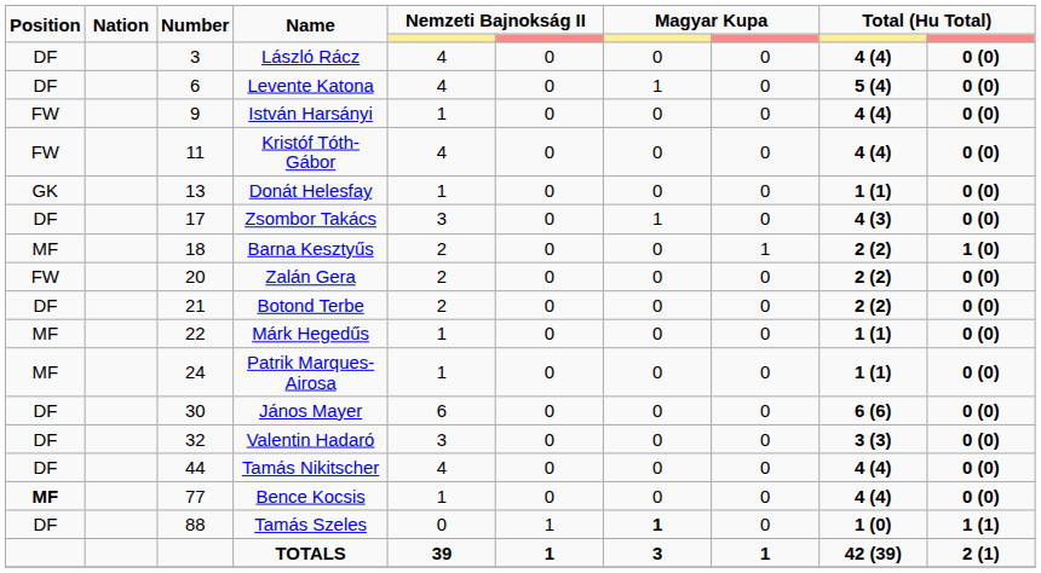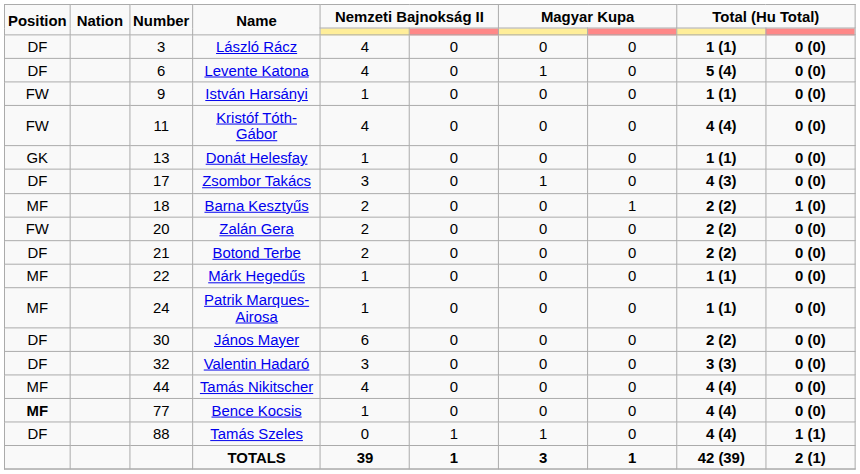 <table class="wikitable" style="font-size: 95%; text-align: center;">
 <tr>
 <td rowspan="2" width="5%" align="center"><strong>Position</strong></td>
 <td rowspan="2" width="7%" align="center"><strong>Nation</strong></td>
 <td rowspan="2" width="5%" align="center"><strong>Number</strong></td>
 <td rowspan="2" width="15%" align="center"><strong>Name</strong></td>
 <td colspan="2" align="center"><strong>Nemzeti Bajnokság II</strong></td>
 <td colspan="2" align="center"><strong>Magyar Kupa</strong></td>
 <td colspan="2" align="center"><strong>Total (Hu Total)</strong></td>
 </tr>
 <tr>
 <th width=60 style="background: #FFEE99"></th>
 <th width=60 style="background: #FF8888"></th>
 <th width=60 style="background: #FFEE99"></th>
 <th width=60 style="background: #FF8888"></th>
 <th width=60 style="background: #FFEE99"></th>
 <th width=60 style="background: #FF8888"></th>
 </tr>
 <tr>
 <td>DF</td>
 <td></td>
 <td>3</td>
 <td><a href='#'>László Rácz</a></td>
 <td>4</td>
 <td>0</td>
 <td>0</td>
 <td>0</td>
-<td><strong>4 (4)</strong></td>
+<td><strong>1 (1)</strong></td>
 <td><strong>0 (0)</strong></td>
 </tr>
 <tr>
 <td>DF</td>
 <td></td>
 <td>6</td>
 <td><a href='#'>Levente Katona</a></td>
 <td>4</td>
 <td>0</td>
 <td>1</td>
 <td>0</td>
 <td><strong>5 (4)</strong></td>
 <td><strong>0 (0)</strong></td>
 </tr>
 <tr>
 <td>FW</td>
 <td></td>
 <td>9</td>
 <td><a href='#'>István Harsányi</a></td>
 <td>1</td>
 <td>0</td>
 <td>0</td>
 <td>0</td>
-<td><strong>4 (4)</strong></td>
+<td><strong>1 (1)</strong></td>
 <td><strong>0 (0)</strong></td>
 </tr>
 <tr>
 <td>FW</td>
 <td></td>
 <td>11</td>
 <td><a href='#'>Kristóf Tóth-Gábor</a></td>
 <td>4</td>
 <td>0</td>
 <td>0</td>
 <td>0</td>
 <td><strong>4 (4)</strong></td>
 <td><strong>0 (0)</strong></td>
 </tr>
 <tr>
 <td>GK</td>
 <td></td>
 <td>13</td>
 <td><a href='#'>Donát Helesfay</a></td>
 <td>1</td>
 <td>0</td>
 <td>0</td>
 <td>0</td>
 <td><strong>1 (1)</strong></td>
 <td><strong>0 (0)</strong></td>
 </tr>
 <tr>
 <td>DF</td>
 <td></td>
 <td>17</td>
 <td><a href='#'>Zsombor Takács</a></td>
 <td>3</td>
 <td>0</td>
 <td>1</td>
 <td>0</td>
 <td><strong>4 (3)</strong></td>
 <td><strong>0 (0)</strong></td>
 </tr>
 <tr>
 <td>MF</td>
 <td></td>
 <td>18</td>
 <td><a href='#'>Barna Kesztyűs</a></td>
 <td>2</td>
 <td>0</td>
 <td>0</td>
 <td>1</td>
 <td><strong>2 (2)</strong></td>
 <td><strong>1 (0)</strong></td>
 </tr>
 <tr>
 <td>FW</td>
 <td></td>
 <td>20</td>
 <td><a href='#'>Zalán Gera</a></td>
 <td>2</td>
 <td>0</td>
 <td>0</td>
 <td>0</td>
 <td><strong>2 (2)</strong></td>
 <td><strong>0 (0)</strong></td>
 </tr>
 <tr>
 <td>DF</td>
 <td></td>
 <td>21</td>
 <td><a href='#'>Botond Terbe</a></td>
 <td>2</td>
 <td>0</td>
 <td>0</td>
 <td>0</td>
 <td><strong>2 (2)</strong></td>
 <td><strong>0 (0)</strong></td>
 </tr>
 <tr>
 <td>MF</td>
 <td></td>
 <td>22</td>
 <td><a href='#'>Márk Hegedűs</a></td>
 <td>1</td>
 <td>0</td>
 <td>0</td>
 <td>0</td>
 <td><strong>1 (1)</strong></td>
 <td><strong>0 (0)</strong></td>
 </tr>
 <tr>
 <td>MF</td>
 <td></td>
 <td>24</td>
 <td><a href='#'>Patrik Marques-Airosa</a></td>
 <td>1</td>
 <td>0</td>
 <td>0</td>
 <td>0</td>
 <td><strong>1 (1)</strong></td>
 <td><strong>0 (0)</strong></td>
 </tr>
 <tr>
 <td>DF</td>
 <td></td>
 <td>30</td>
 <td><a href='#'>János Mayer</a></td>
 <td>6</td>
 <td>0</td>
 <td>0</td>
 <td>0</td>
-<td><strong>6 (6)</strong></td>
+<td><strong>2 (2)</strong></td>
 <td><strong>0 (0)</strong></td>
 </tr>
 <tr>
 <td>DF</td>
 <td></td>
 <td>32</td>
 <td><a href='#'>Valentin Hadaró</a></td>
 <td>3</td>
 <td>0</td>
 <td>0</td>
 <td>0</td>
 <td><strong>3 (3)</strong></td>
 <td><strong>0 (0)</strong></td>
 </tr>
 <tr>
-<td>DF</td>
+<td>MF</td>
 <td></td>
 <td>44</td>
 <td><a href='#'>Tamás Nikitscher</a></td>
 <td>4</td>
 <td>0</td>
 <td>0</td>
 <td>0</td>
 <td><strong>4 (4)</strong></td>
 <td><strong>0 (0)</strong></td>
 </tr>
 <tr>
 <td><strong>MF</strong></td>
 <td></td>
 <td>77</td>
 <td><a href='#'>Bence Kocsis</a></td>
 <td>1</td>
 <td>0</td>
 <td>0</td>
 <td>0</td>
 <td><strong>4 (4)</strong></td>
 <td><strong>0 (0)</strong></td>
 </tr>
 <tr>
 <td>DF</td>
 <td></td>
 <td>88</td>
 <td><a href='#'>Tamás Szeles</a></td>
 <td>0</td>
 <td>1</td>
-<td><strong>1</strong></td>
+<td>1</td>
 <td>0</td>
-<td><strong>1 (0)</strong></td>
+<td><strong>4 (4)</strong></td>
 <td><strong>1 (1)</strong></td>
 </tr>
 <tr>
 <td></td>
 <td></td>
 <td></td>
 <td><strong>TOTALS</strong></td>
 <td><strong>39</strong></td>
 <td><strong>1</strong></td>
 <td><strong>3</strong></td>
 <td><strong>1</strong></td>
 <td><strong>42 (39)</strong></td>
 <td><strong>2 (1)</strong></td>
 </tr>
 <tr>
 </tr>
 </table>
